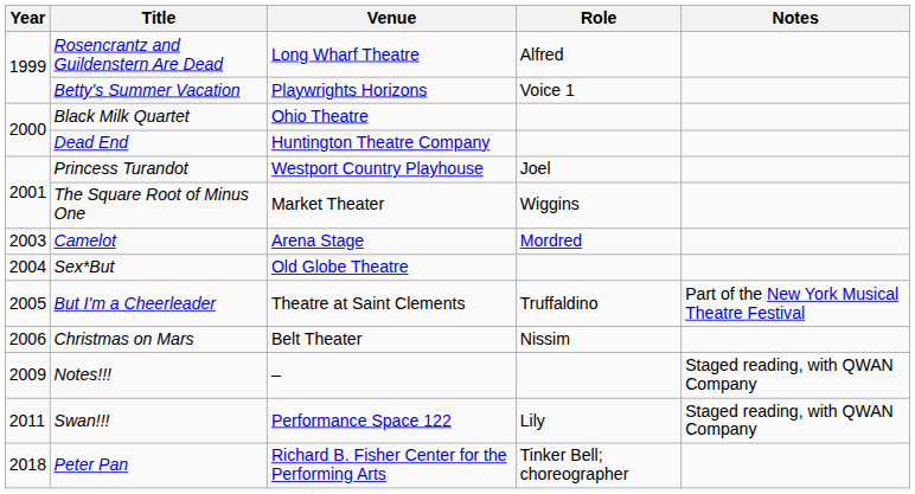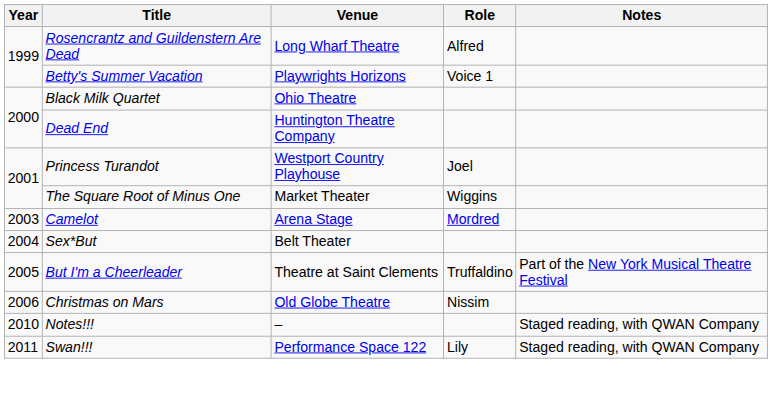 <table class="wikitable sortable">
 <tr>
 <th>Year</th>
 <th>Title</th>
 <th>Venue</th>
 <th>Role</th>
 <th class="unsortable">Notes</th>
 </tr>
 <tr>
 <td rowspan="2">1999</td>
 <td><em><a href='#'>Rosencrantz and Guildenstern Are Dead</a></em></td>
 <td><a href='#'>Long Wharf Theatre</a></td>
 <td>Alfred</td>
 <td></td>
 </tr>
 <tr>
 <td><em><a href='#'>Betty's Summer Vacation</a></em></td>
 <td><a href='#'>Playwrights Horizons</a></td>
 <td>Voice 1</td>
 <td></td>
 </tr>
 <tr>
 <td rowspan="2">2000</td>
 <td><em>Black Milk Quartet</em></td>
 <td><a href='#'>Ohio Theatre</a></td>
 <td></td>
 <td></td>
 </tr>
 <tr>
 <td><em><a href='#'>Dead End</a></em></td>
 <td><a href='#'>Huntington Theatre Company</a></td>
 <td></td>
 <td></td>
 </tr>
 <tr>
 <td rowspan = "2">2001</td>
 <td><em>Princess Turandot</em></td>
 <td><a href='#'>Westport Country Playhouse</a></td>
 <td>Joel</td>
 <td></td>
 </tr>
 <tr>
 <td><em>The Square Root of Minus One</em></td>
 <td>Market Theater</td>
 <td>Wiggins</td>
 <td></td>
 </tr>
 <tr>
 <td>2003</td>
 <td><em><a href='#'>Camelot</a></em></td>
 <td><a href='#'>Arena Stage</a></td>
 <td><a href='#'>Mordred</a></td>
 <td></td>
 </tr>
 <tr>
 <td>2004</td>
 <td><em>Sex*But</em></td>
-<td><a href='#'>Old Globe Theatre</a></td>
+<td>Belt Theater</td>
 <td></td>
 <td></td>
 </tr>
 <tr>
 <td>2005</td>
 <td><em><a href='#'>But I'm a Cheerleader</a></em></td>
 <td>Theatre at Saint Clements</td>
 <td>Truffaldino</td>
 <td>Part of the <a href='#'>New York Musical Theatre Festival</a></td>
 </tr>
 <tr>
 <td>2006</td>
 <td><em>Christmas on Mars</em></td>
-<td>Belt Theater</td>
+<td><a href='#'>Old Globe Theatre</a></td>
 <td>Nissim</td>
 <td></td>
 </tr>
 <tr>
-<td>2009</td>
+<td>2010</td>
 <td><em>Notes!!!</em></td>
 <td>–</td>
 <td></td>
 <td>Staged reading, with QWAN Company</td>
 </tr>
 <tr>
 <td>2011</td>
 <td><em>Swan!!!</em></td>
 <td><a href='#'>Performance Space 122</a></td>
 <td>Lily</td>
 <td>Staged reading, with QWAN Company</td>
 </tr>
-<tr>
-<td>2018</td>
-<td><em><a href='#'>Peter Pan</a></em></td>
-<td><a href='#'>Richard B. Fisher Center for the Performing Arts</a></td>
-<td>Tinker Bell; choreographer</td>
-<td></td>
-</tr>
 </table>
